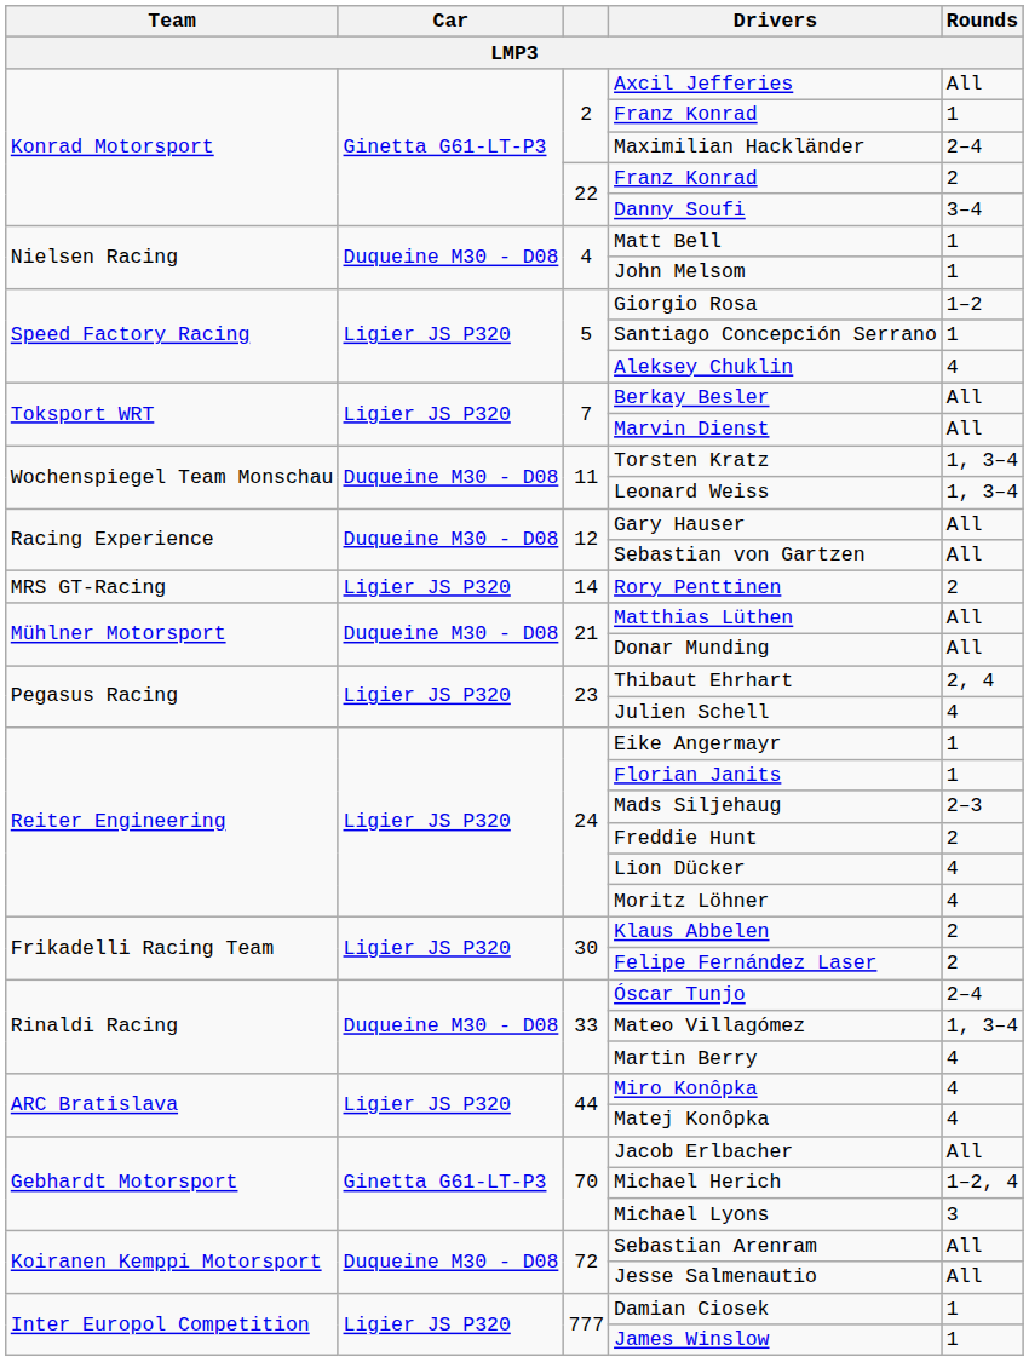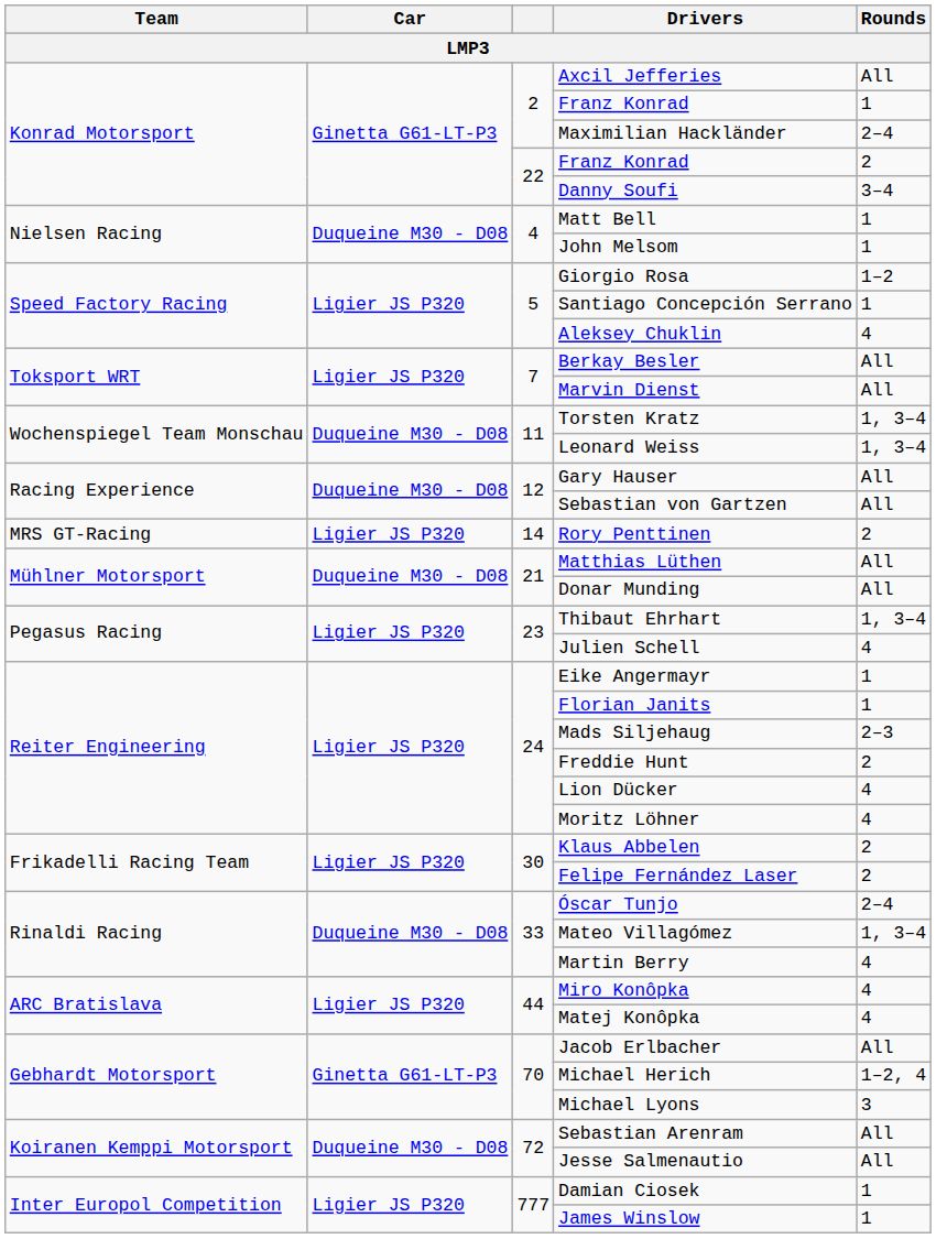 <table class="wikitable" style="font-size: 85%;">
 <tr>
 <th>Team</th>
 <th>Car</th>
 <th></th>
 <th>Drivers</th>
 <th>Rounds</th>
 </tr>
 <tr>
 <th colspan="5">LMP3</th>
 </tr>
 <tr>
 <td rowspan="5"> <a href='#'>Konrad Motorsport</a></td>
 <td rowspan="5"><a href='#'>Ginetta G61-LT-P3</a></td>
 <td rowspan="3" align="center">2</td>
 <td> <a href='#'>Axcil Jefferies</a></td>
 <td>All</td>
 </tr>
 <tr>
 <td> <a href='#'>Franz Konrad</a></td>
 <td>1</td>
 </tr>
 <tr>
 <td> Maximilian Hackländer</td>
 <td>2–4</td>
 </tr>
 <tr>
 <td rowspan="2" align="center">22</td>
 <td> <a href='#'>Franz Konrad</a></td>
 <td>2</td>
 </tr>
 <tr>
 <td> <a href='#'>Danny Soufi</a></td>
 <td>3–4</td>
 </tr>
 <tr>
 <td rowspan="2"> Nielsen Racing</td>
 <td rowspan="2"><a href='#'>Duqueine M30 - D08</a></td>
 <td rowspan="2" align="center">4</td>
 <td> Matt Bell</td>
 <td>1</td>
 </tr>
 <tr>
 <td> John Melsom</td>
 <td>1</td>
 </tr>
 <tr>
 <td rowspan="3"> <a href='#'>Speed Factory Racing</a></td>
 <td rowspan="3"><a href='#'>Ligier JS P320</a></td>
 <td rowspan="3" align="center ">5</td>
 <td> Giorgio Rosa</td>
 <td>1–2</td>
 </tr>
 <tr>
 <td> Santiago Concepción Serrano</td>
 <td>1</td>
 </tr>
 <tr>
 <td> <a href='#'>Aleksey Chuklin</a></td>
 <td>4</td>
 </tr>
 <tr>
 <td rowspan="2"> <a href='#'>Toksport WRT</a></td>
 <td rowspan="2"><a href='#'>Ligier JS P320</a></td>
 <td rowspan="2" align="center ">7</td>
 <td> <a href='#'>Berkay Besler</a></td>
 <td>All</td>
 </tr>
 <tr>
 <td> <a href='#'>Marvin Dienst</a></td>
 <td>All</td>
 </tr>
 <tr>
 <td rowspan="2"> Wochenspiegel Team Monschau</td>
 <td rowspan="2"><a href='#'>Duqueine M30 - D08</a></td>
 <td rowspan="2" align="center ">11</td>
 <td> Torsten Kratz</td>
 <td>1, 3–4</td>
 </tr>
 <tr>
 <td> Leonard Weiss</td>
 <td>1, 3–4</td>
 </tr>
 <tr>
 <td rowspan="2"> Racing Experience</td>
 <td rowspan="2"><a href='#'>Duqueine M30 - D08</a></td>
 <td rowspan="2" align="center">12</td>
 <td> Gary Hauser</td>
 <td>All</td>
 </tr>
 <tr>
 <td> Sebastian von Gartzen</td>
 <td>All</td>
 </tr>
 <tr>
 <td> MRS GT-Racing</td>
 <td><a href='#'>Ligier JS P320</a></td>
 <td align="center">14</td>
 <td> <a href='#'>Rory Penttinen</a></td>
 <td>2</td>
 </tr>
 <tr>
 <td rowspan="2"> <a href='#'>Mühlner Motorsport</a></td>
 <td rowspan="2"><a href='#'>Duqueine M30 - D08</a></td>
 <td rowspan="2" align="center">21</td>
 <td> <a href='#'>Matthias Lüthen</a></td>
 <td>All</td>
 </tr>
 <tr>
 <td> Donar Munding</td>
 <td>All</td>
 </tr>
 <tr>
 <td rowspan="2"> Pegasus Racing</td>
 <td rowspan="2"><a href='#'>Ligier JS P320</a></td>
 <td rowspan="2" align="center">23</td>
 <td> Thibaut Ehrhart</td>
-<td>2, 4</td>
+<td>1, 3–4</td>
 </tr>
 <tr>
 <td> Julien Schell</td>
 <td>4</td>
 </tr>
 <tr>
 <td rowspan="6"> <a href='#'>Reiter Engineering</a></td>
 <td rowspan="6"><a href='#'>Ligier JS P320</a></td>
 <td rowspan="6" align="center ">24</td>
 <td> Eike Angermayr</td>
 <td>1</td>
 </tr>
 <tr>
 <td> <a href='#'>Florian Janits</a></td>
 <td>1</td>
 </tr>
 <tr>
 <td> Mads Siljehaug</td>
 <td>2–3</td>
 </tr>
 <tr>
 <td> Freddie Hunt</td>
 <td>2</td>
 </tr>
 <tr>
 <td> Lion Dücker</td>
 <td>4</td>
 </tr>
 <tr>
 <td> Moritz Löhner</td>
 <td>4</td>
 </tr>
 <tr>
 <td rowspan="2"> Frikadelli Racing Team</td>
 <td rowspan="2"><a href='#'>Ligier JS P320</a></td>
 <td rowspan="2" align="center">30</td>
 <td> <a href='#'>Klaus Abbelen</a></td>
 <td>2</td>
 </tr>
 <tr>
 <td> <a href='#'>Felipe Fernández Laser</a></td>
 <td>2</td>
 </tr>
 <tr>
 <td rowspan="3"> Rinaldi Racing</td>
 <td rowspan="3"><a href='#'>Duqueine M30 - D08</a></td>
 <td rowspan="3" align="center">33</td>
 <td> <a href='#'>Óscar Tunjo</a></td>
 <td>2–4</td>
 </tr>
 <tr>
 <td> Mateo Villagómez</td>
 <td>1, 3–4</td>
 </tr>
 <tr>
 <td> Martin Berry</td>
 <td>4</td>
 </tr>
 <tr>
 <td rowspan="2"> <a href='#'>ARC Bratislava</a></td>
 <td rowspan="2"><a href='#'>Ligier JS P320</a></td>
 <td rowspan="2" align="center">44</td>
 <td> <a href='#'>Miro Konôpka</a></td>
 <td>4</td>
 </tr>
 <tr>
 <td> Matej Konôpka</td>
 <td>4</td>
 </tr>
 <tr>
 <td rowspan="3"> <a href='#'>Gebhardt Motorsport</a></td>
 <td rowspan="3"><a href='#'>Ginetta G61-LT-P3</a></td>
 <td rowspan="3" align="center">70</td>
 <td> Jacob Erlbacher</td>
 <td>All</td>
 </tr>
 <tr>
 <td> Michael Herich</td>
 <td>1–2, 4</td>
 </tr>
 <tr>
 <td> Michael Lyons</td>
 <td>3</td>
 </tr>
 <tr>
 <td rowspan="2"> <a href='#'>Koiranen Kemppi Motorsport</a></td>
 <td rowspan="2"><a href='#'>Duqueine M30 - D08</a></td>
 <td rowspan="2" align="center">72</td>
 <td> Sebastian Arenram</td>
 <td>All</td>
 </tr>
 <tr>
 <td> Jesse Salmenautio</td>
 <td>All</td>
 </tr>
 <tr>
 <td rowspan="2"> <a href='#'>Inter Europol Competition</a></td>
 <td rowspan="2"><a href='#'>Ligier JS P320</a></td>
 <td rowspan="2" align="center ">777</td>
 <td> Damian Ciosek</td>
 <td>1</td>
 </tr>
 <tr>
 <td> <a href='#'>James Winslow</a></td>
 <td>1</td>
 </tr>
 </table>
